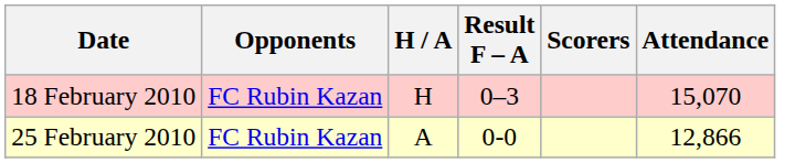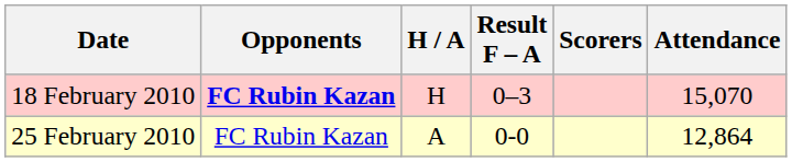 <table class="wikitable" style="text-align:center">
 <tr>
 <th>Date</th>
 <th>Opponents</th>
 <th>H / A</th>
 <th>Result<br>F – A</th>
 <th>Scorers</th>
 <th>Attendance</th>
 </tr>
 <tr bgcolor="#ffcccc">
 <td>18 February 2010</td>
-<td> <a href='#'>FC Rubin Kazan</a></td>
+<td><strong> <a href='#'>FC Rubin Kazan</a></strong></td>
 <td>H</td>
 <td>0–3</td>
 <td></td>
 <td>15,070</td>
 </tr>
 <tr bgcolor="#ffffcc">
 <td>25 February 2010</td>
 <td> <a href='#'>FC Rubin Kazan</a></td>
 <td>A</td>
 <td>0-0</td>
 <td></td>
-<td>12,866</td>
+<td>12,864</td>
 </tr>
 </table>
